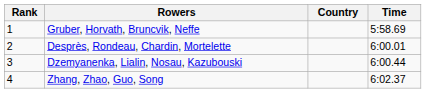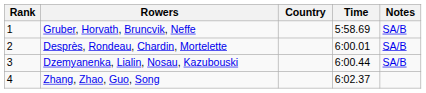 <table class="wikitable sortable" width=50%>
 <tr>
 <th>Rank</th>
 <th>Rowers</th>
 <th>Country</th>
 <th>Time</th>
+<th>Notes</th>
 </tr>
 <tr>
 <td>1</td>
 <td><a href='#'>Gruber</a>, <a href='#'>Horvath</a>, <a href='#'>Bruncvik</a>, <a href='#'>Neffe</a></td>
 <td></td>
 <td>5:58.69</td>
+<td><a href='#'>SA/B</a></td>
 </tr>
 <tr>
 <td>2</td>
 <td><a href='#'>Desprès</a>, <a href='#'>Rondeau</a>, <a href='#'>Chardin</a>, <a href='#'>Mortelette</a></td>
 <td></td>
 <td>6:00.01</td>
+<td><a href='#'>SA/B</a></td>
 </tr>
 <tr>
 <td>3</td>
 <td><a href='#'>Dzemyanenka</a>, <a href='#'>Lialin</a>, <a href='#'>Nosau</a>, <a href='#'>Kazubouski</a></td>
 <td></td>
 <td>6:00.44</td>
+<td><a href='#'>SA/B</a></td>
 </tr>
 <tr>
 <td>4</td>
 <td><a href='#'>Zhang</a>, <a href='#'>Zhao</a>, <a href='#'>Guo</a>, <a href='#'>Song</a></td>
 <td></td>
 <td>6:02.37</td>
+<td></td>
 </tr>
 </table>
